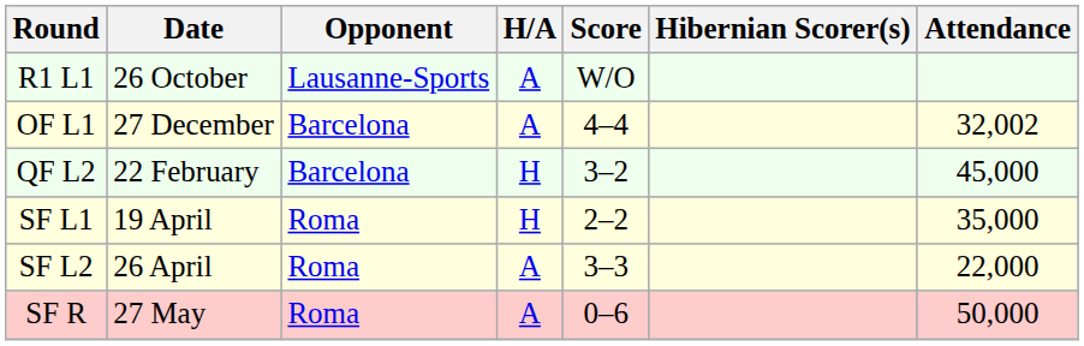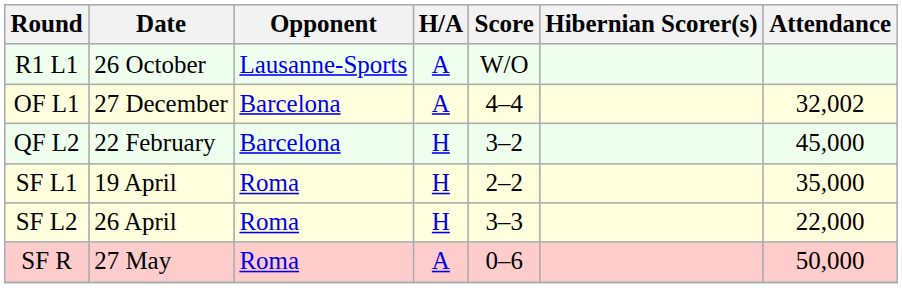 <table class="wikitable" style="text-align:center">
 <tr>
 <th>Round</th>
 <th>Date</th>
 <th>Opponent</th>
 <th>H/A</th>
 <th>Score</th>
 <th>Hibernian Scorer(s)</th>
 <th>Attendance</th>
 </tr>
 <tr bgcolor=#EEFFEE>
 <td>R1 L1</td>
 <td align=left>26 October</td>
 <td align=left> <a href='#'>Lausanne-Sports</a></td>
 <td><a href='#'>A</a></td>
 <td>W/O</td>
 <td align=left></td>
 <td></td>
 </tr>
 <tr bgcolor=#FFFFDD>
 <td>OF L1</td>
 <td align=left>27 December</td>
 <td align=left> <a href='#'>Barcelona</a></td>
 <td><a href='#'>A</a></td>
 <td>4–4</td>
 <td align=left></td>
 <td>32,002</td>
 </tr>
 <tr bgcolor=#EEFFEE>
 <td>QF L2</td>
 <td align=left>22 February</td>
 <td align=left> <a href='#'>Barcelona</a></td>
 <td><a href='#'>H</a></td>
 <td>3–2</td>
 <td align=left></td>
 <td>45,000</td>
 </tr>
 <tr bgcolor=#FFFFDD>
 <td>SF L1</td>
 <td align=left>19 April</td>
 <td align=left> <a href='#'>Roma</a></td>
 <td><a href='#'>H</a></td>
 <td>2–2</td>
 <td align=left></td>
 <td>35,000</td>
 </tr>
 <tr bgcolor=#FFFFDD>
 <td>SF L2</td>
 <td align=left>26 April</td>
 <td align=left> <a href='#'>Roma</a></td>
-<td><a href='#'>A</a></td>
+<td><a href='#'>H</a></td>
 <td>3–3</td>
 <td align=left></td>
 <td>22,000</td>
 </tr>
 <tr bgcolor=#FFCCCC>
 <td>SF R</td>
 <td align=left>27 May</td>
 <td align=left> <a href='#'>Roma</a></td>
 <td><a href='#'>A</a></td>
 <td>0–6</td>
 <td align=left></td>
 <td>50,000</td>
 </tr>
 <tr>
 </tr>
 </table>
